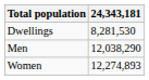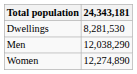 <table class="wikitable">
 <tr>
 <th>Total population</th>
 <th>24,343,181</th>
 </tr>
 <tr>
 <td>Dwellings</td>
 <td>8,281,530</td>
 </tr>
 <tr>
 <td>Men</td>
 <td>12,038,290</td>
 </tr>
 <tr>
 <td>Women</td>
-<td>12,274,893</td>
+<td>12,274,890</td>
 </tr>
 </table>
